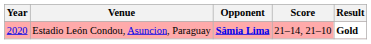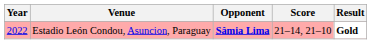 <table class="sortable wikitable" style="font-size: 90%;">
 <tr>
 <th>Year</th>
 <th>Venue</th>
 <th>Opponent</th>
 <th>Score</th>
 <th>Result</th>
 </tr>
 <tr style="background:#FFAAAA">
-<td align="center"><a href='#'>2020</a></td>
+<td align="center"><a href='#'>2022</a></td>
 <td align="left">Estadio León Condou, <a href='#'>Asuncion</a>, Paraguay</td>
 <td align="left"><strong> <a href='#'>Sâmia Lima</a></strong></td>
 <td align="left">21–14, 21–10</td>
 <td style="text-align:left; background:white"> <strong>Gold</strong></td>
 </tr>
 </table>
